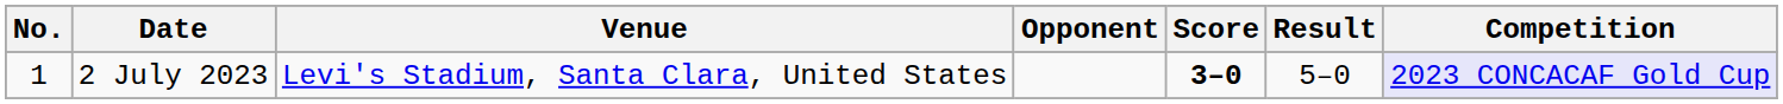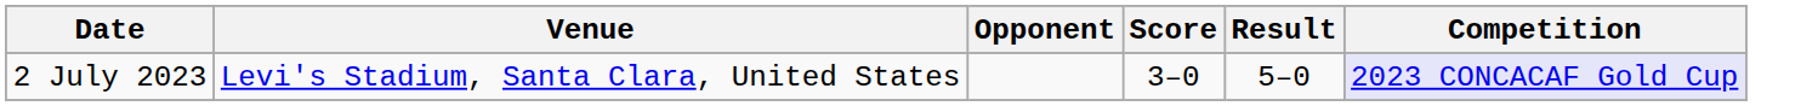 <table class="wikitable sortable">
 <tr>
-<th scope="col">No.</th>
 <th scope="col">Date</th>
 <th scope="col">Venue</th>
 <th scope="col">Opponent</th>
 <th scope="col">Score</th>
 <th scope="col">Result</th>
 <th scope="col">Competition</th>
 </tr>
 <tr>
-<td align="center">1</td>
 <td>2 July 2023</td>
 <td><a href='#'>Levi's Stadium</a>, <a href='#'>Santa Clara</a>, United States</td>
 <td></td>
-<td align="center"><strong>3–0</strong></td>
+<td align="center">3–0</td>
 <td align="center">5–0</td>
 <td style="background: lavender;"><a href='#'>2023 CONCACAF Gold Cup</a></td>
 </tr>
 </table>
